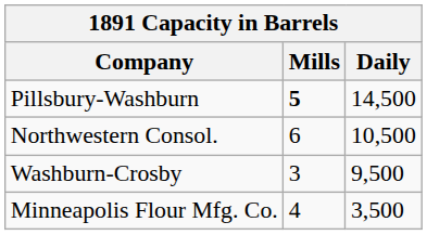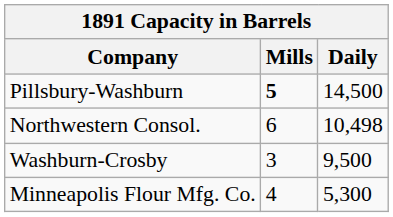 <table class="wikitable">
 <tr>
 <th colspan=3>1891 Capacity in Barrels<span></span></th>
 </tr>
 <tr>
 <th>Company</th>
 <th>Mills</th>
 <th>Daily</th>
 </tr>
 <tr>
 <td>Pillsbury-Washburn</td>
 <td><strong>5</strong></td>
 <td>14,500</td>
 </tr>
 <tr>
 <td>Northwestern Consol.</td>
 <td>6</td>
-<td>10,500</td>
+<td>10,498</td>
 </tr>
 <tr>
 <td>Washburn-Crosby</td>
 <td>3</td>
 <td>9,500</td>
 </tr>
 <tr>
 <td>Minneapolis Flour Mfg. Co.</td>
 <td>4</td>
-<td>3,500</td>
+<td>5,300</td>
 </tr>
 </table>
